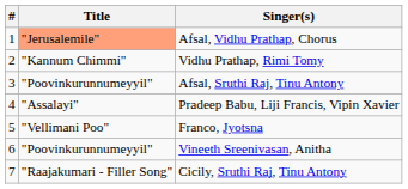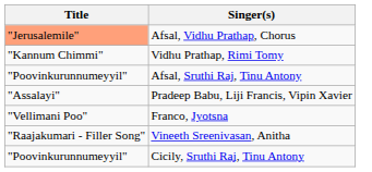 <table class="wikitable" style="font-size:95%;">
 <tr>
-<th>#</th>
 <th>Title</th>
 <th>Singer(s)</th>
 </tr>
 <tr>
-<td>1</td>
 <td style="background: lightsalmon;">"Jerusalemile"</td>
 <td>Afsal, <a href='#'>Vidhu Prathap</a>, Chorus</td>
 </tr>
 <tr>
-<td>2</td>
 <td>"Kannum Chimmi"</td>
 <td>Vidhu Prathap, <a href='#'>Rimi Tomy</a></td>
 </tr>
 <tr>
-<td>3</td>
 <td>"Poovinkurunnumeyyil"</td>
 <td>Afsal, <a href='#'>Sruthi Raj</a>, <a href='#'>Tinu Antony</a></td>
 </tr>
 <tr>
-<td>4</td>
 <td>"Assalayi"</td>
 <td>Pradeep Babu, Liji Francis, Vipin Xavier</td>
 </tr>
 <tr>
-<td>5</td>
 <td>"Vellimani Poo"</td>
 <td>Franco, <a href='#'>Jyotsna</a></td>
 </tr>
 <tr>
-<td>6</td>
-<td>"Poovinkurunnumeyyil"</td>
+<td>"Raajakumari - Filler Song"</td>
 <td><a href='#'>Vineeth Sreenivasan</a>, Anitha</td>
 </tr>
 <tr>
-<td>7</td>
-<td>"Raajakumari - Filler Song"</td>
+<td>"Poovinkurunnumeyyil"</td>
 <td>Cicily, <a href='#'>Sruthi Raj</a>, <a href='#'>Tinu Antony</a></td>
 </tr>
 </table>
